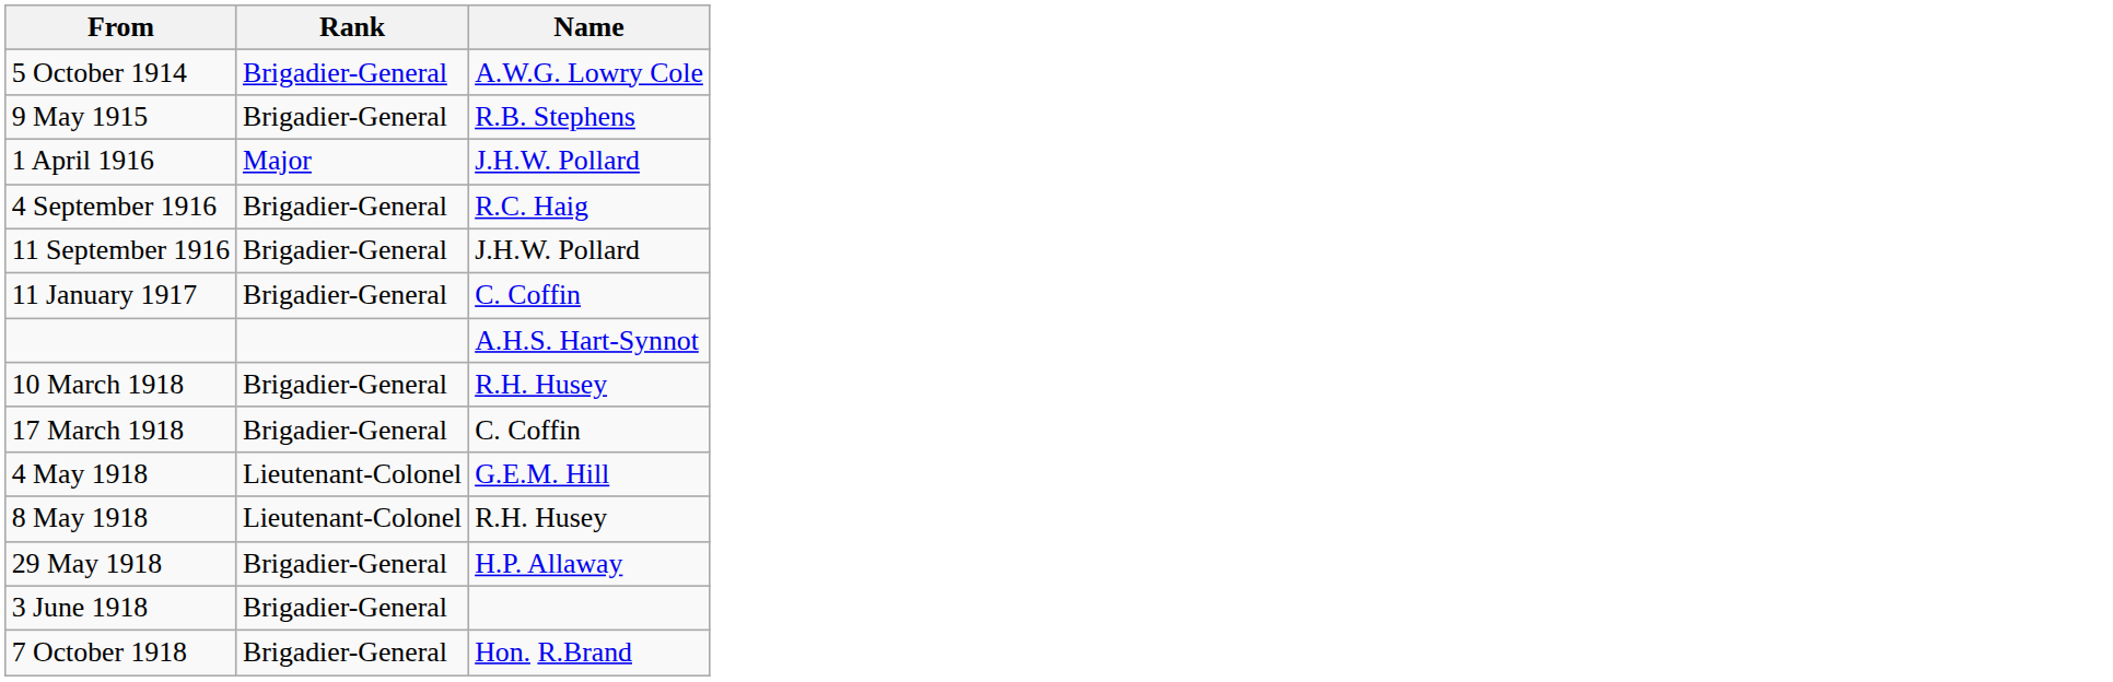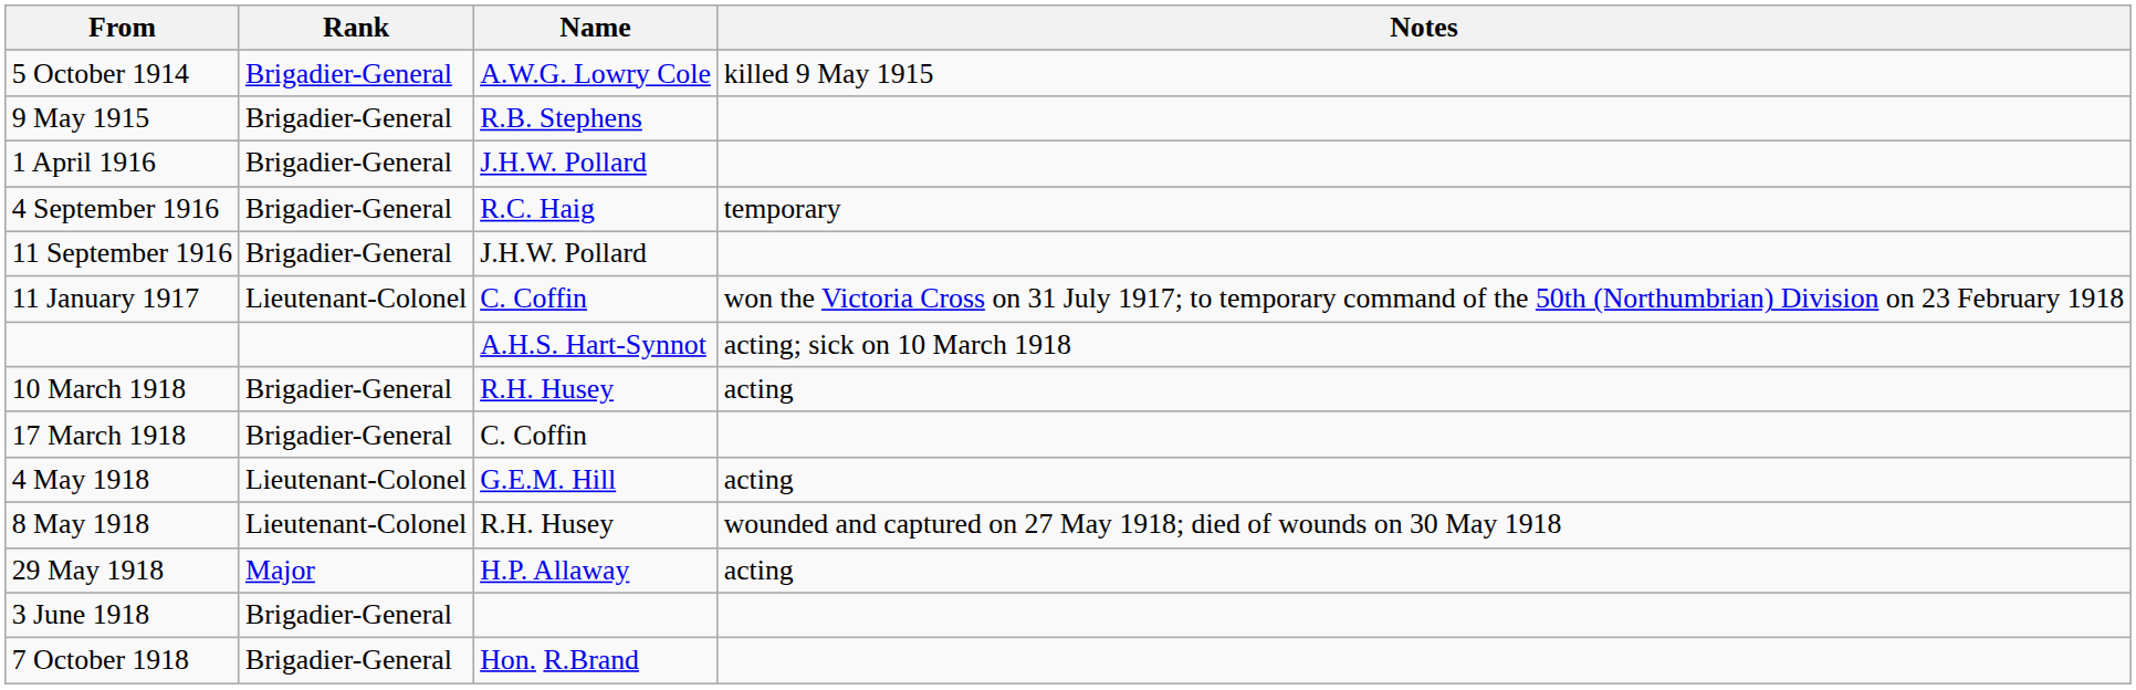 <table class="wikitable">
 <tr>
 <th>From</th>
 <th>Rank</th>
 <th>Name</th>
+<th>Notes</th>
 </tr>
 <tr>
 <td>5 October 1914</td>
 <td><a href='#'>Brigadier-General</a></td>
 <td><a href='#'>A.W.G. Lowry Cole</a></td>
+<td>killed 9 May 1915</td>
 </tr>
 <tr>
 <td>9 May 1915</td>
 <td>Brigadier-General</td>
 <td><a href='#'>R.B. Stephens</a></td>
+<td></td>
 </tr>
 <tr>
 <td>1 April 1916</td>
-<td><a href='#'>Major</a></td>
+<td>Brigadier-General</td>
 <td><a href='#'>J.H.W. Pollard</a></td>
+<td></td>
 </tr>
 <tr>
 <td>4 September 1916</td>
 <td>Brigadier-General</td>
 <td><a href='#'>R.C. Haig</a></td>
+<td>temporary</td>
 </tr>
 <tr>
 <td>11 September 1916</td>
 <td>Brigadier-General</td>
 <td>J.H.W. Pollard</td>
+<td></td>
 </tr>
 <tr>
 <td>11 January 1917</td>
-<td>Brigadier-General</td>
+<td>Lieutenant-Colonel</td>
 <td><a href='#'>C. Coffin</a></td>
+<td>won the <a href='#'>Victoria Cross</a> on 31 July 1917; to temporary command of the <a href='#'>50th (Northumbrian) Division</a> on 23 February 1918</td>
 </tr>
 <tr>
 <td></td>
 <td></td>
 <td><a href='#'>A.H.S. Hart-Synnot</a></td>
+<td>acting; sick on 10 March 1918</td>
 </tr>
 <tr>
 <td>10 March 1918</td>
 <td>Brigadier-General</td>
 <td><a href='#'>R.H. Husey</a></td>
+<td>acting</td>
 </tr>
 <tr>
 <td>17 March 1918</td>
 <td>Brigadier-General</td>
 <td>C. Coffin </td>
+<td></td>
 </tr>
 <tr>
 <td>4 May 1918</td>
 <td>Lieutenant-Colonel</td>
 <td><a href='#'>G.E.M. Hill</a></td>
+<td>acting</td>
 </tr>
 <tr>
 <td>8 May 1918</td>
 <td>Lieutenant-Colonel</td>
 <td>R.H. Husey</td>
+<td>wounded and captured on 27 May 1918; died of wounds on 30 May 1918</td>
 </tr>
 <tr>
 <td>29 May 1918</td>
-<td>Brigadier-General</td>
+<td><a href='#'>Major</a></td>
 <td><a href='#'>H.P. Allaway</a></td>
+<td>acting</td>
 </tr>
 <tr>
 <td>3 June 1918</td>
 <td>Brigadier-General</td>
+<td></td>
 <td></td>
 </tr>
 <tr>
 <td>7 October 1918</td>
 <td>Brigadier-General</td>
 <td><a href='#'>Hon.</a> <a href='#'>R.Brand</a></td>
+<td></td>
 </tr>
 </table>
